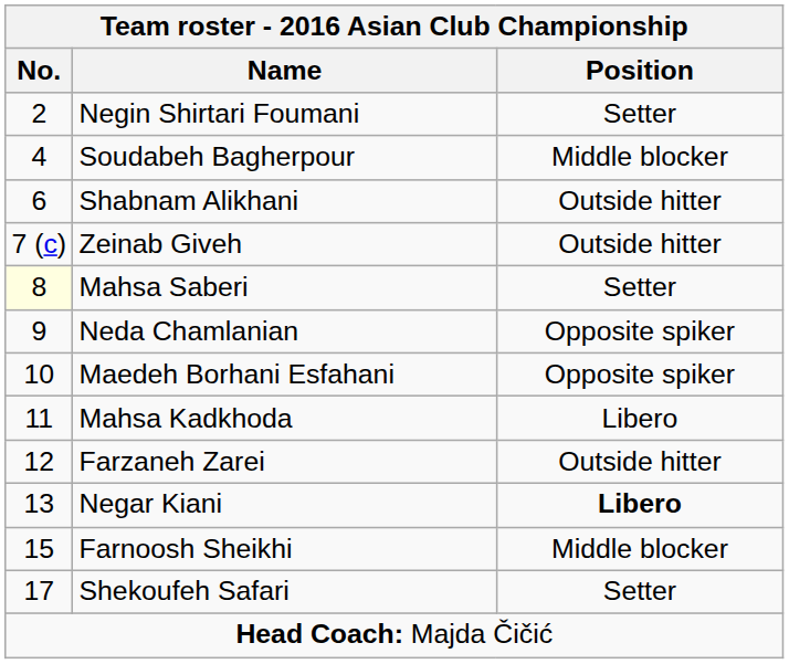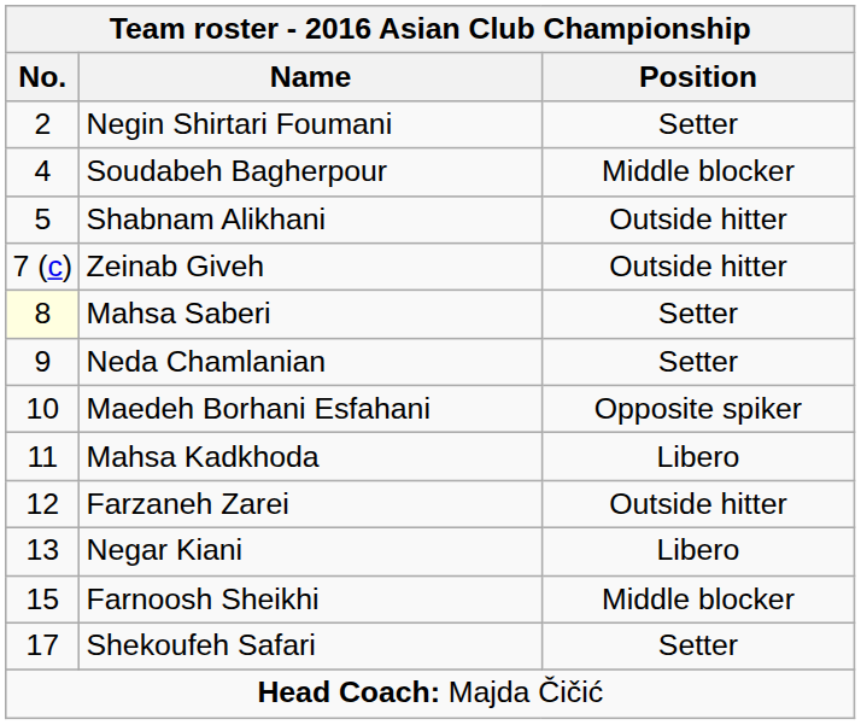 <table class="wikitable collapsible collapsed" style="font-size:100%; text-align:center;">
 <tr>
 <th colspan=3>Team roster - 2016 Asian Club Championship</th>
 </tr>
 <tr>
 <th>No.</th>
 <th style="width:15em">Name</th>
 <th style="width:10em">Position</th>
 </tr>
 <tr>
 <td>2</td>
 <td align=left> Negin Shirtari Foumani</td>
 <td>Setter</td>
 </tr>
 <tr>
 <td>4</td>
 <td align=left> Soudabeh Bagherpour</td>
 <td>Middle blocker</td>
 </tr>
 <tr>
-<td>6</td>
+<td>5</td>
 <td align=left> Shabnam Alikhani</td>
 <td>Outside hitter</td>
 </tr>
 <tr>
 <td>7 (<a href='#'>c</a>)</td>
 <td align=left> Zeinab Giveh</td>
 <td>Outside hitter</td>
 </tr>
 <tr>
 <td style="background: lightyellow;">8</td>
 <td align=left> Mahsa Saberi</td>
 <td>Setter</td>
 </tr>
 <tr>
 <td>9</td>
 <td align=left> Neda Chamlanian</td>
-<td>Opposite spiker</td>
+<td>Setter</td>
 </tr>
 <tr>
 <td>10</td>
 <td align=left> Maedeh Borhani Esfahani</td>
 <td>Opposite spiker</td>
 </tr>
 <tr>
 <td>11</td>
 <td align=left> Mahsa Kadkhoda</td>
 <td>Libero</td>
 </tr>
 <tr>
 <td>12</td>
 <td align=left> Farzaneh Zarei</td>
 <td>Outside hitter</td>
 </tr>
 <tr>
 <td>13</td>
 <td align=left> Negar Kiani</td>
-<td><strong>Libero</strong></td>
+<td>Libero</td>
 </tr>
 <tr>
 <td>15</td>
 <td align=left> Farnoosh Sheikhi</td>
 <td>Middle blocker</td>
 </tr>
 <tr>
 <td>17</td>
 <td align=left> Shekoufeh Safari</td>
 <td>Setter</td>
 </tr>
 <tr>
 <td colspan=3><strong>Head Coach:</strong>  Majda Čičić</td>
 </tr>
 </table>
